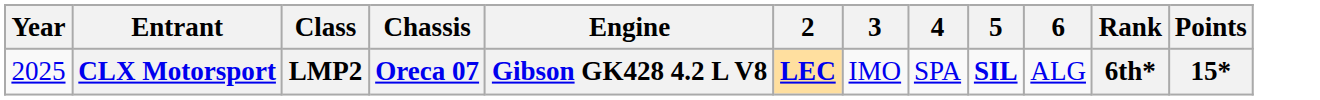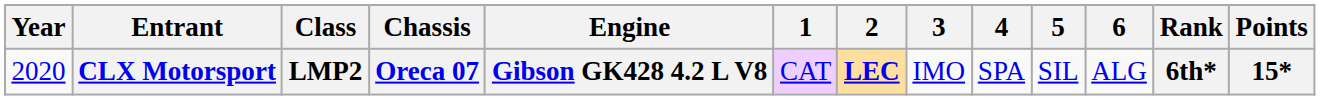 <table class="wikitable" style="text-align:center; font-size:85%">
 <tr>
 <th>Year</th>
 <th>Entrant</th>
 <th>Class</th>
 <th>Chassis</th>
 <th>Engine</th>
+<th>1</th>
 <th>2</th>
 <th>3</th>
 <th>4</th>
 <th>5</th>
 <th>6</th>
 <th>Rank</th>
 <th>Points</th>
 </tr>
 <tr>
-<td><a href='#'>2025</a></td>
+<td><a href='#'>2020</a></td>
 <th><a href='#'>CLX Motorsport</a></th>
 <th>LMP2</th>
 <th><a href='#'>Oreca 07</a></th>
 <th><a href='#'>Gibson</a> GK428 4.2 L V8</th>
+<td style="background:#EFCFFF;"><a href='#'>CAT</a><br></td>
 <td style="background:#FFDF9F;"><strong><a href='#'>LEC</a><br></strong></td>
 <td style="background:#;"><a href='#'>IMO</a><br></td>
 <td style="background:#;"><a href='#'>SPA</a><br></td>
-<td style="background:#;"><strong><a href='#'>SIL</a><br></strong></td>
+<td style="background:#;"><a href='#'>SIL</a><br></td>
 <td style="background:#;"><a href='#'>ALG</a><br></td>
 <th>6th*</th>
 <th>15*</th>
 </tr>
 </table>
